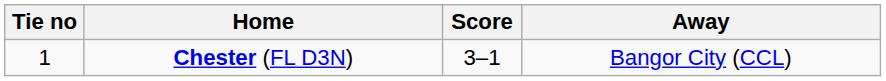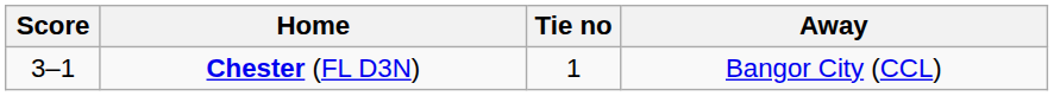 <table class="wikitable" style="text-align:center">
 <tr>
+<th width=50>Score</th>
+<th width=250>Home</th>
 <th width=50>Tie no</th>
-<th width=250>Home</th>
-<th width=50>Score</th>
 <th width=250>Away</th>
 </tr>
 <tr>
+<td>3–1</td>
+<td><strong><a href='#'>Chester</a></strong> (<a href='#'>FL D3N</a>)</td>
 <td>1</td>
-<td><strong><a href='#'>Chester</a></strong> (<a href='#'>FL D3N</a>)</td>
-<td>3–1</td>
 <td><a href='#'>Bangor City</a> (<a href='#'>CCL</a>)</td>
 </tr>
 </table>
